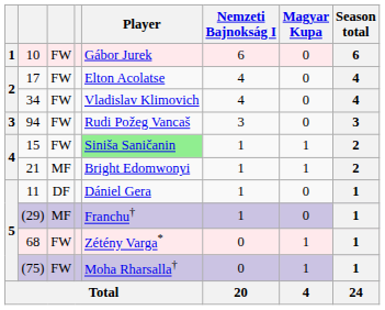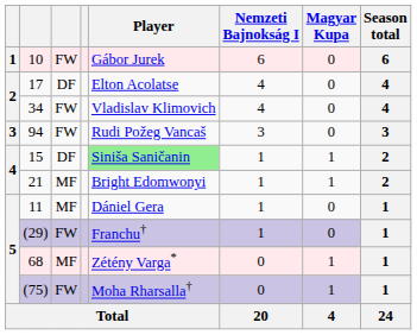 <table class="wikitable sortable sticky-header" style="text-align:center; font-size:85%;">
 <tr>
 <th></th>
 <th></th>
 <th></th>
 <th></th>
 <th>Player</th>
 <th><a href='#'>Nemzeti<br>Bajnokság I</a></th>
 <th><a href='#'>Magyar<br>Kupa</a></th>
 <th>Season<br>total</th>
 </tr>
 <tr bgcolor=#ffe9ec>
 <th rowspan="1">1</th>
 <td>10</td>
 <td>FW</td>
 <td></td>
 <td style="text-align:left;" data-sort-value="Jurek"><a href='#'>Gábor Jurek</a></td>
 <td>6</td>
 <td>0</td>
 <th>6</th>
 </tr>
 <tr>
 <th rowspan="2">2</th>
 <td>17</td>
-<td>FW</td>
+<td>DF</td>
 <td></td>
 <td style="text-align:left;" data-sort-value="Acolatse"><a href='#'>Elton Acolatse</a></td>
 <td>4</td>
 <td>0</td>
 <th>4</th>
 </tr>
 <tr>
 <td>34</td>
 <td>FW</td>
 <td></td>
 <td style="text-align:left;" data-sort-value="Klimovich"><a href='#'>Vladislav Klimovich</a></td>
 <td>4</td>
 <td>0</td>
 <th>4</th>
 </tr>
 <tr>
 <th rowspan="1">3</th>
 <td>94</td>
 <td>FW</td>
 <td></td>
 <td style="text-align:left;" data-sort-value="Pozeg"><a href='#'>Rudi Požeg Vancaš</a></td>
 <td>3</td>
 <td>0</td>
 <th>3</th>
 </tr>
 <tr>
 <th rowspan="2">4</th>
 <td>15</td>
-<td>FW</td>
+<td>DF</td>
 <td></td>
 <td style="background: lightgreen; text-align:left;" data-sort-value="Sanicanin"><a href='#'>Siniša Saničanin</a></td>
 <td>1</td>
 <td>1</td>
 <th>2</th>
 </tr>
 <tr>
 <td>21</td>
 <td>MF</td>
 <td></td>
 <td style="text-align:left;" data-sort-value="Edomwonyi"><a href='#'>Bright Edomwonyi</a></td>
 <td>1</td>
 <td>1</td>
 <th>2</th>
 </tr>
 <tr>
 <th rowspan="4">5</th>
 <td>11</td>
-<td>DF</td>
+<td>MF</td>
 <td></td>
 <td style="text-align:left;" data-sort-value="Gera"><a href='#'>Dániel Gera</a></td>
 <td>1</td>
 <td>0</td>
 <th>1</th>
 </tr>
 <tr bgcolor=#CBC3E3>
 <td>(29)</td>
-<td>MF</td>
+<td>FW</td>
 <td></td>
 <td style="text-align:left;" data-sort-value="Franchu"><a href='#'>Franchu</a><sup>†</sup></td>
 <td>1</td>
 <td>0</td>
 <th>1</th>
 </tr>
 <tr bgcolor=#ffe9ec>
 <td>68</td>
-<td>FW</td>
+<td>MF</td>
 <td></td>
 <td style="text-align:left;" data-sort-value="VargaZ"><a href='#'>Zétény Varga</a><sup>*</sup></td>
 <td>0</td>
 <td>1</td>
 <th>1</th>
 </tr>
 <tr bgcolor=#CBC3E3>
 <td>(75)</td>
 <td>FW</td>
 <td></td>
 <td style="text-align:left;" data-sort-value="Rharsalla"><a href='#'>Moha Rharsalla</a><sup>†</sup></td>
 <td>0</td>
 <td>1</td>
 <th>1</th>
 </tr>
 <tr>
 <th colspan="5">Total</th>
 <th>20</th>
 <th>4</th>
 <th>24</th>
 </tr>
 </table>
